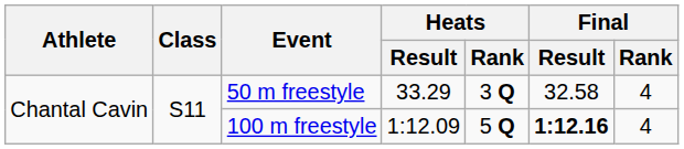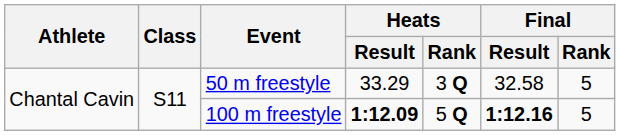 <table class=wikitable style="font-size:90%">
 <tr>
 <th rowspan="2">Athlete</th>
 <th rowspan="2">Class</th>
 <th rowspan="2">Event</th>
 <th colspan="2">Heats</th>
 <th colspan="2">Final</th>
 </tr>
 <tr>
 <th>Result</th>
 <th>Rank</th>
 <th>Result</th>
 <th>Rank</th>
 </tr>
 <tr>
 <td rowspan="2">Chantal Cavin</td>
 <td rowspan="2" align="center">S11</td>
 <td><a href='#'>50 m freestyle</a></td>
 <td align="center">33.29</td>
 <td align="center">3 <strong>Q</strong></td>
 <td align="center">32.58</td>
-<td align="center">4</td>
+<td align="center">5</td>
 </tr>
 <tr>
 <td><a href='#'>100 m freestyle</a></td>
-<td align="center">1:12.09</td>
+<td align="center"><strong>1:12.09</strong></td>
 <td align="center">5 <strong>Q</strong></td>
 <td align="center"><strong>1:12.16</strong></td>
-<td align="center">4</td>
+<td align="center">5</td>
 </tr>
 </table>
